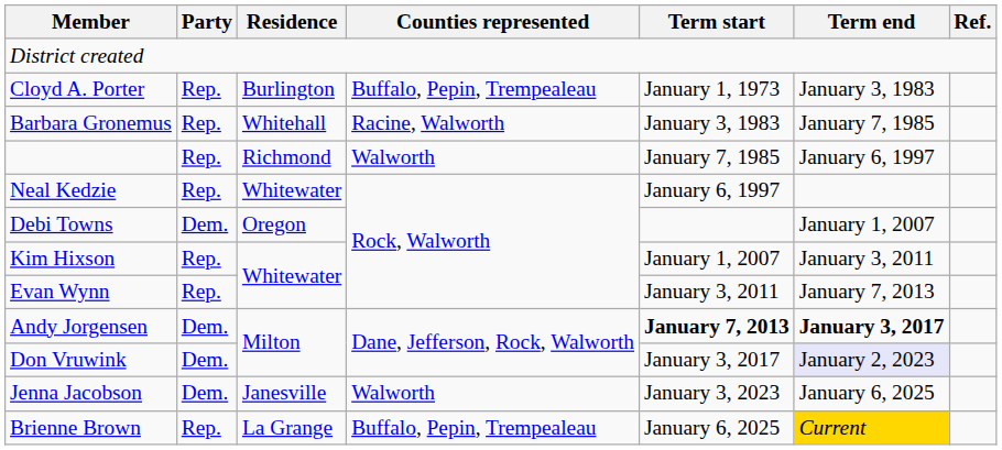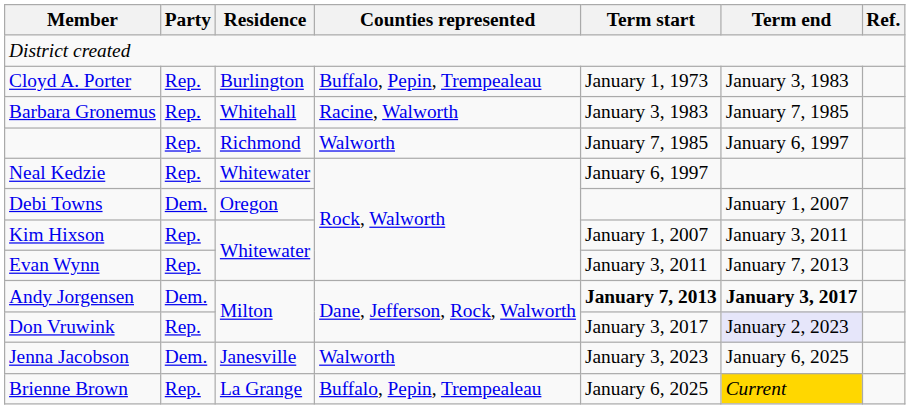 <table class="wikitable">
 <tr>
 <th>Member</th>
 <th>Party</th>
 <th>Residence</th>
 <th>Counties represented</th>
 <th>Term start</th>
 <th>Term end</th>
 <th>Ref.</th>
 </tr>
 <tr>
 <td colspan="7"><em>District created</em></td>
 </tr>
 <tr>
 <td><a href='#'>Cloyd A. Porter</a></td>
 <td><a href='#'>Rep.</a></td>
 <td><a href='#'>Burlington</a></td>
 <td><a href='#'>Buffalo</a>, <a href='#'>Pepin</a>, <a href='#'>Trempealeau</a></td>
 <td>January 1, 1973</td>
 <td>January 3, 1983</td>
 <td></td>
 </tr>
 <tr>
 <td><a href='#'>Barbara Gronemus</a></td>
 <td><a href='#'>Rep.</a></td>
 <td><a href='#'>Whitehall</a></td>
 <td><a href='#'>Racine</a>, <a href='#'>Walworth</a></td>
 <td>January 3, 1983</td>
 <td>January 7, 1985</td>
 <td></td>
 </tr>
 <tr>
 <td></td>
 <td><a href='#'>Rep.</a></td>
 <td><a href='#'>Richmond</a></td>
 <td><a href='#'>Walworth</a></td>
 <td>January 7, 1985</td>
 <td>January 6, 1997</td>
 <td></td>
 </tr>
 <tr>
 <td><a href='#'>Neal Kedzie</a></td>
 <td><a href='#'>Rep.</a></td>
 <td><a href='#'>Whitewater</a></td>
 <td rowspan="4"><a href='#'>Rock</a>, <a href='#'>Walworth</a></td>
 <td>January 6, 1997</td>
 <td></td>
 <td></td>
 </tr>
 <tr>
 <td><a href='#'>Debi Towns</a></td>
 <td><a href='#'>Dem.</a></td>
 <td><a href='#'>Oregon</a></td>
 <td></td>
 <td>January 1, 2007</td>
 <td></td>
 </tr>
 <tr>
 <td><a href='#'>Kim Hixson</a></td>
 <td><a href='#'>Rep.</a></td>
 <td rowspan="2"><a href='#'>Whitewater</a></td>
 <td>January 1, 2007</td>
 <td>January 3, 2011</td>
 <td></td>
 </tr>
 <tr>
 <td><a href='#'>Evan Wynn</a></td>
 <td><a href='#'>Rep.</a></td>
 <td>January 3, 2011</td>
 <td>January 7, 2013</td>
 <td></td>
 </tr>
 <tr>
 <td><a href='#'>Andy Jorgensen</a></td>
 <td><a href='#'>Dem.</a></td>
 <td rowspan="2"><a href='#'>Milton</a></td>
 <td rowspan="2"><a href='#'>Dane</a>, <a href='#'>Jefferson</a>, <a href='#'>Rock</a>, <a href='#'>Walworth</a></td>
 <td><strong>January 7, 2013</strong></td>
 <td><strong>January 3, 2017</strong></td>
 <td></td>
 </tr>
 <tr>
 <td><a href='#'>Don Vruwink</a></td>
-<td><a href='#'>Dem.</a></td>
+<td><a href='#'>Rep.</a></td>
 <td>January 3, 2017</td>
 <td style="background: lavender;">January 2, 2023</td>
 <td></td>
 </tr>
 <tr>
 <td><a href='#'>Jenna Jacobson</a></td>
 <td><a href='#'>Dem.</a></td>
 <td><a href='#'>Janesville</a></td>
 <td><a href='#'>Walworth</a></td>
 <td>January 3, 2023</td>
 <td>January 6, 2025</td>
 <td></td>
 </tr>
 <tr>
 <td><a href='#'>Brienne Brown</a></td>
 <td><a href='#'>Rep.</a></td>
 <td><a href='#'>La Grange</a></td>
 <td><a href='#'>Buffalo</a>, <a href='#'>Pepin</a>, <a href='#'>Trempealeau</a></td>
 <td>January 6, 2025</td>
 <td style="background: gold;"><em>Current</em></td>
 <td></td>
 </tr>
 </table>
